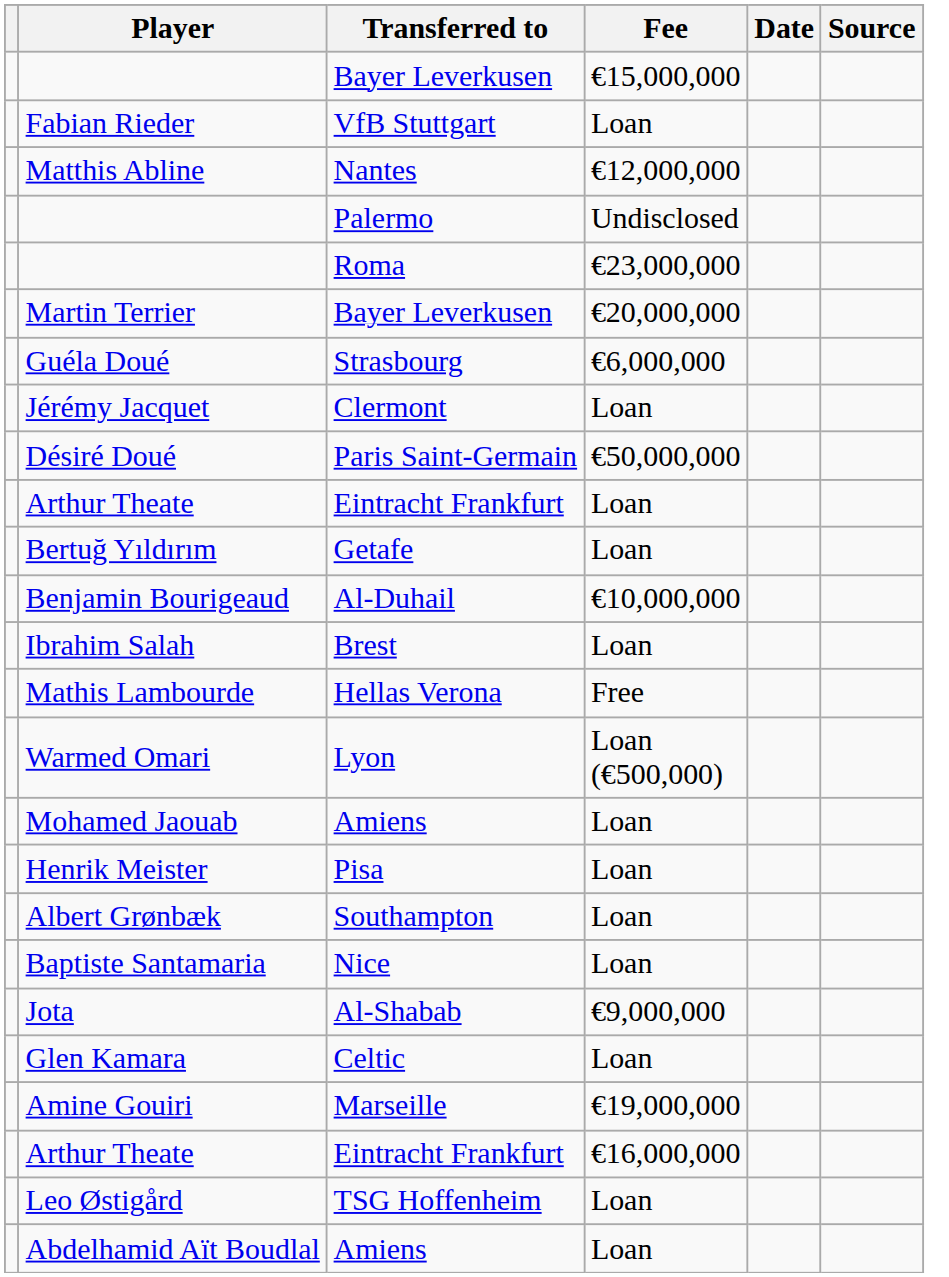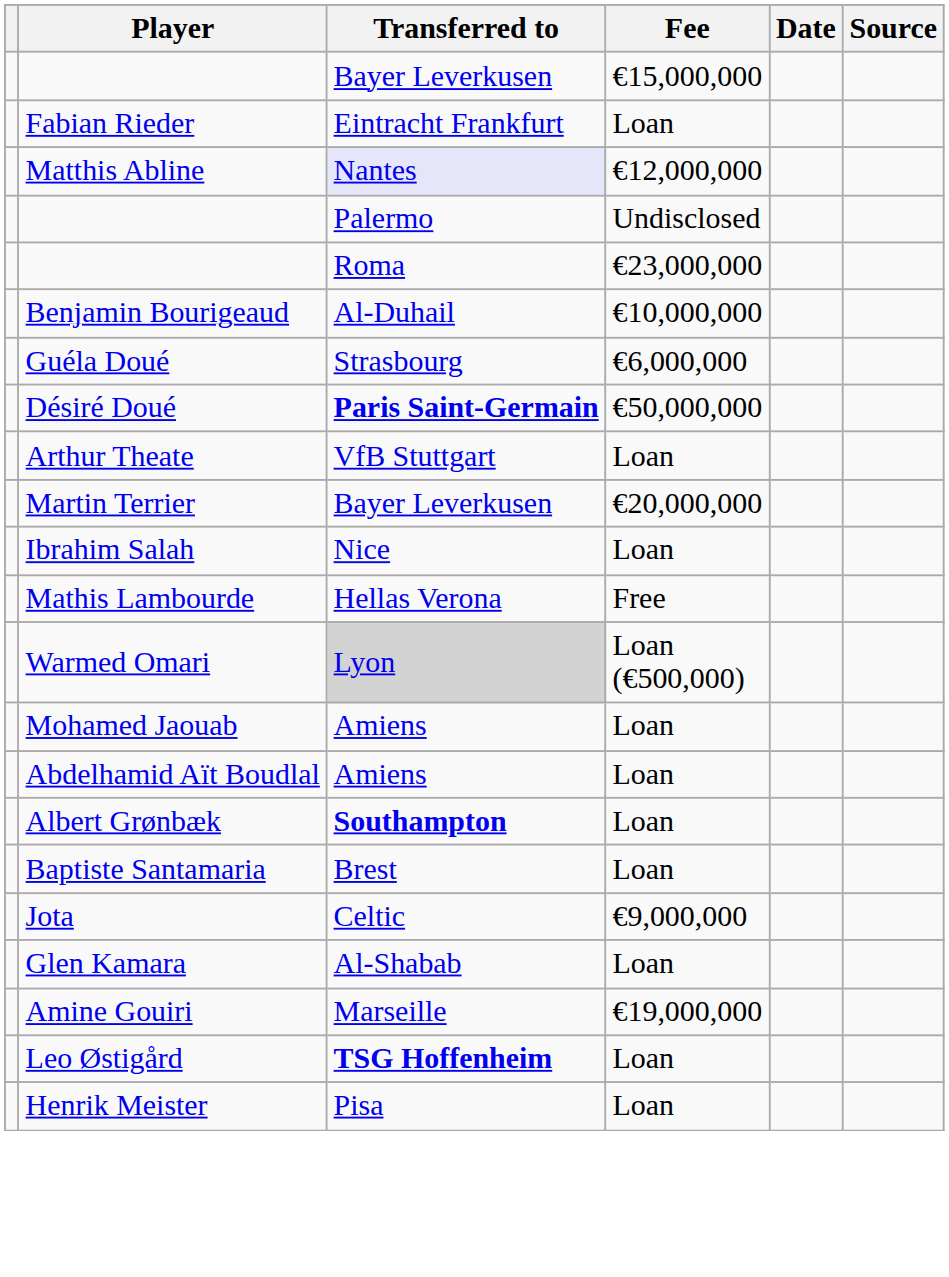 <table class="wikitable plainrowheaders sortable">
 <tr>
 <th></th>
 <th scope="col">Player</th>
 <th>Transferred to</th>
 <th style="width: 65px;">Fee</th>
 <th scope="col">Date</th>
 <th scope="col">Source</th>
 </tr>
 <tr>
 <td align="center"></td>
 <td></td>
 <td> <a href='#'>Bayer Leverkusen</a></td>
 <td>€15,000,000</td>
 <td></td>
 <td></td>
 </tr>
 <tr>
 <td align="center"></td>
 <td> <a href='#'>Fabian Rieder</a></td>
-<td> <a href='#'>VfB Stuttgart</a></td>
+<td> <a href='#'>Eintracht Frankfurt</a></td>
 <td>Loan</td>
 <td></td>
 <td></td>
 </tr>
 <tr>
 <td align="center"></td>
 <td> <a href='#'>Matthis Abline</a></td>
-<td> <a href='#'>Nantes</a></td>
+<td style="background: lavender;"> <a href='#'>Nantes</a></td>
 <td>€12,000,000</td>
 <td></td>
 <td></td>
 </tr>
 <tr>
 <td align="center"></td>
 <td></td>
 <td> <a href='#'>Palermo</a></td>
 <td>Undisclosed</td>
 <td></td>
 <td></td>
 </tr>
 <tr>
 <td align="center"></td>
 <td></td>
 <td> <a href='#'>Roma</a></td>
 <td>€23,000,000</td>
 <td></td>
 <td></td>
 </tr>
 <tr>
 <td align="center"></td>
-<td> <a href='#'>Martin Terrier</a></td>
-<td> <a href='#'>Bayer Leverkusen</a></td>
-<td>€20,000,000</td>
+<td> <a href='#'>Benjamin Bourigeaud</a></td>
+<td> <a href='#'>Al-Duhail</a></td>
+<td>€10,000,000</td>
 <td></td>
 <td></td>
 </tr>
 <tr>
 <td align="center"></td>
 <td> <a href='#'>Guéla Doué</a></td>
 <td> <a href='#'>Strasbourg</a></td>
 <td>€6,000,000</td>
 <td></td>
 <td></td>
 </tr>
 <tr>
 <td align="center"></td>
-<td> <a href='#'>Jérémy Jacquet</a></td>
-<td> <a href='#'>Clermont</a></td>
-<td>Loan</td>
-<td></td>
-<td></td>
-</tr>
-<tr>
-<td align="center"></td>
 <td> <a href='#'>Désiré Doué</a></td>
-<td> <a href='#'>Paris Saint-Germain</a></td>
+<td><strong> <a href='#'>Paris Saint-Germain</a></strong></td>
 <td>€50,000,000</td>
 <td></td>
 <td></td>
 </tr>
 <tr>
 <td align="center"></td>
 <td> <a href='#'>Arthur Theate</a></td>
-<td> <a href='#'>Eintracht Frankfurt</a></td>
+<td> <a href='#'>VfB Stuttgart</a></td>
 <td>Loan</td>
 <td></td>
 <td></td>
 </tr>
 <tr>
 <td align="center"></td>
-<td> <a href='#'>Bertuğ Yıldırım</a></td>
-<td> <a href='#'>Getafe</a></td>
-<td>Loan</td>
-<td></td>
-<td></td>
-</tr>
-<tr>
-<td align="center"></td>
-<td> <a href='#'>Benjamin Bourigeaud</a></td>
-<td> <a href='#'>Al-Duhail</a></td>
-<td>€10,000,000</td>
+<td> <a href='#'>Martin Terrier</a></td>
+<td> <a href='#'>Bayer Leverkusen</a></td>
+<td>€20,000,000</td>
 <td></td>
 <td></td>
 </tr>
 <tr>
 <td align="center"></td>
 <td> <a href='#'>Ibrahim Salah</a></td>
-<td> <a href='#'>Brest</a></td>
+<td> <a href='#'>Nice</a></td>
 <td>Loan</td>
 <td></td>
 <td></td>
 </tr>
 <tr>
 <td align="center"></td>
 <td> <a href='#'>Mathis Lambourde</a></td>
 <td> <a href='#'>Hellas Verona</a></td>
 <td>Free</td>
 <td></td>
 <td></td>
 </tr>
 <tr>
 <td align="center"></td>
 <td> <a href='#'>Warmed Omari</a></td>
-<td> <a href='#'>Lyon</a></td>
+<td style="background: lightgrey;"> <a href='#'>Lyon</a></td>
 <td>Loan (€500,000)</td>
 <td></td>
 <td></td>
 </tr>
 <tr>
 <td align="center"></td>
 <td> <a href='#'>Mohamed Jaouab</a></td>
 <td> <a href='#'>Amiens</a></td>
 <td>Loan</td>
 <td></td>
 <td></td>
 </tr>
 <tr>
 <td align="center"></td>
-<td> <a href='#'>Henrik Meister</a></td>
-<td> <a href='#'>Pisa</a></td>
+<td> <a href='#'>Abdelhamid Aït Boudlal</a></td>
+<td> <a href='#'>Amiens</a></td>
 <td>Loan</td>
 <td></td>
 <td></td>
 </tr>
 <tr>
 <td align="center"></td>
 <td> <a href='#'>Albert Grønbæk</a></td>
-<td> <a href='#'>Southampton</a></td>
+<td><strong> <a href='#'>Southampton</a></strong></td>
 <td>Loan</td>
 <td></td>
 <td></td>
 </tr>
 <tr>
 <td align="center"></td>
 <td> <a href='#'>Baptiste Santamaria</a></td>
-<td> <a href='#'>Nice</a></td>
+<td> <a href='#'>Brest</a></td>
 <td>Loan</td>
 <td></td>
 <td></td>
 </tr>
 <tr>
 <td align="center"></td>
 <td> <a href='#'>Jota</a></td>
-<td> <a href='#'>Al-Shabab</a></td>
+<td> <a href='#'>Celtic</a></td>
 <td>€9,000,000</td>
 <td></td>
 <td></td>
 </tr>
 <tr>
 <td align="center"></td>
 <td> <a href='#'>Glen Kamara</a></td>
-<td> <a href='#'>Celtic</a></td>
+<td> <a href='#'>Al-Shabab</a></td>
 <td>Loan</td>
 <td></td>
 <td></td>
 </tr>
 <tr>
 <td align="center"></td>
 <td> <a href='#'>Amine Gouiri</a></td>
 <td> <a href='#'>Marseille</a></td>
 <td>€19,000,000</td>
 <td></td>
 <td></td>
 </tr>
 <tr>
 <td align="center"></td>
-<td> <a href='#'>Arthur Theate</a></td>
-<td> <a href='#'>Eintracht Frankfurt</a></td>
-<td>€16,000,000</td>
-<td></td>
-<td></td>
-</tr>
-<tr>
-<td align="center"></td>
 <td> <a href='#'>Leo Østigård</a></td>
-<td> <a href='#'>TSG Hoffenheim</a></td>
+<td><strong> <a href='#'>TSG Hoffenheim</a></strong></td>
 <td>Loan</td>
 <td></td>
 <td></td>
 </tr>
 <tr>
 <td align="center"></td>
-<td> <a href='#'>Abdelhamid Aït Boudlal</a></td>
-<td> <a href='#'>Amiens</a></td>
+<td> <a href='#'>Henrik Meister</a></td>
+<td> <a href='#'>Pisa</a></td>
 <td>Loan</td>
 <td></td>
 <td></td>
 </tr>
 </table>
